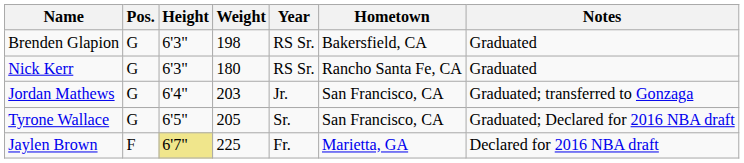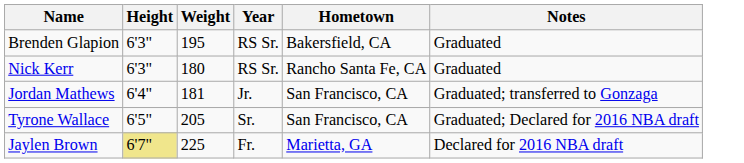 <table class="wikitable sortable" border="1">
 <tr>
 <th>Name</th>
-<th>Pos.</th>
 <th>Height</th>
 <th>Weight</th>
 <th>Year</th>
 <th>Hometown</th>
 <th class="unsortable">Notes</th>
 </tr>
 <tr>
 <td sortname>Brenden Glapion</td>
-<td>G</td>
 <td>6'3"</td>
-<td>198</td>
+<td>195</td>
 <td>RS Sr.</td>
 <td>Bakersfield, CA</td>
 <td>Graduated</td>
 </tr>
 <tr>
 <td sortname><a href='#'>Nick Kerr</a></td>
-<td>G</td>
 <td>6'3"</td>
 <td>180</td>
 <td>RS Sr.</td>
 <td>Rancho Santa Fe, CA</td>
 <td>Graduated</td>
 </tr>
 <tr>
 <td sortname><a href='#'>Jordan Mathews</a></td>
-<td>G</td>
 <td>6'4"</td>
-<td>203</td>
+<td>181</td>
 <td>Jr.</td>
 <td>San Francisco, CA</td>
 <td>Graduated; transferred to <a href='#'>Gonzaga</a></td>
 </tr>
 <tr>
 <td sortname><a href='#'>Tyrone Wallace</a></td>
-<td>G</td>
 <td>6'5"</td>
 <td>205</td>
 <td>Sr.</td>
 <td>San Francisco, CA</td>
 <td>Graduated; Declared for <a href='#'>2016 NBA draft</a></td>
 </tr>
 <tr>
 <td sortname><a href='#'>Jaylen Brown</a></td>
-<td>F</td>
 <td style="background: khaki;">6'7"</td>
 <td>225</td>
 <td>Fr.</td>
 <td><a href='#'>Marietta, GA</a></td>
 <td>Declared for <a href='#'>2016 NBA draft</a></td>
 </tr>
 </table>
